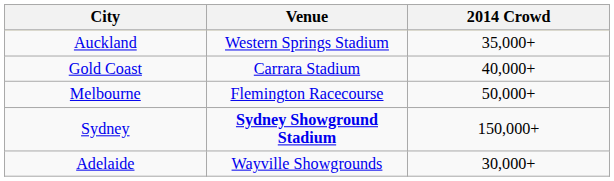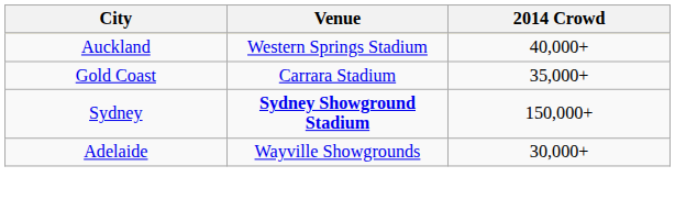 <table class="wikitable sortable" style="width:600px;">
 <tr style="background:#bdb76b;">
 <th width=33%>City</th>
 <th width=33%>Venue</th>
 <th width=33%>2014 Crowd</th>
 </tr>
 <tr>
 <td align=center><a href='#'>Auckland</a></td>
 <td align=center><a href='#'>Western Springs Stadium</a></td>
-<td align=center>35,000+</td>
+<td align=center>40,000+</td>
 </tr>
 <tr>
 <td align=center><a href='#'>Gold Coast</a></td>
 <td align=center><a href='#'>Carrara Stadium</a></td>
-<td align=center>40,000+</td>
-</tr>
-<tr>
-<td align=center><a href='#'>Melbourne</a></td>
-<td align=center><a href='#'>Flemington Racecourse</a></td>
-<td align=center>50,000+</td>
+<td align=center>35,000+</td>
 </tr>
 <tr>
 <td align=center><a href='#'>Sydney</a></td>
 <td align=center><strong><a href='#'>Sydney Showground Stadium</a></strong></td>
 <td align=center>150,000+</td>
 </tr>
 <tr>
 <td align=center><a href='#'>Adelaide</a></td>
 <td align=center><a href='#'>Wayville Showgrounds</a></td>
 <td align=center>30,000+</td>
 </tr>
 </table>
